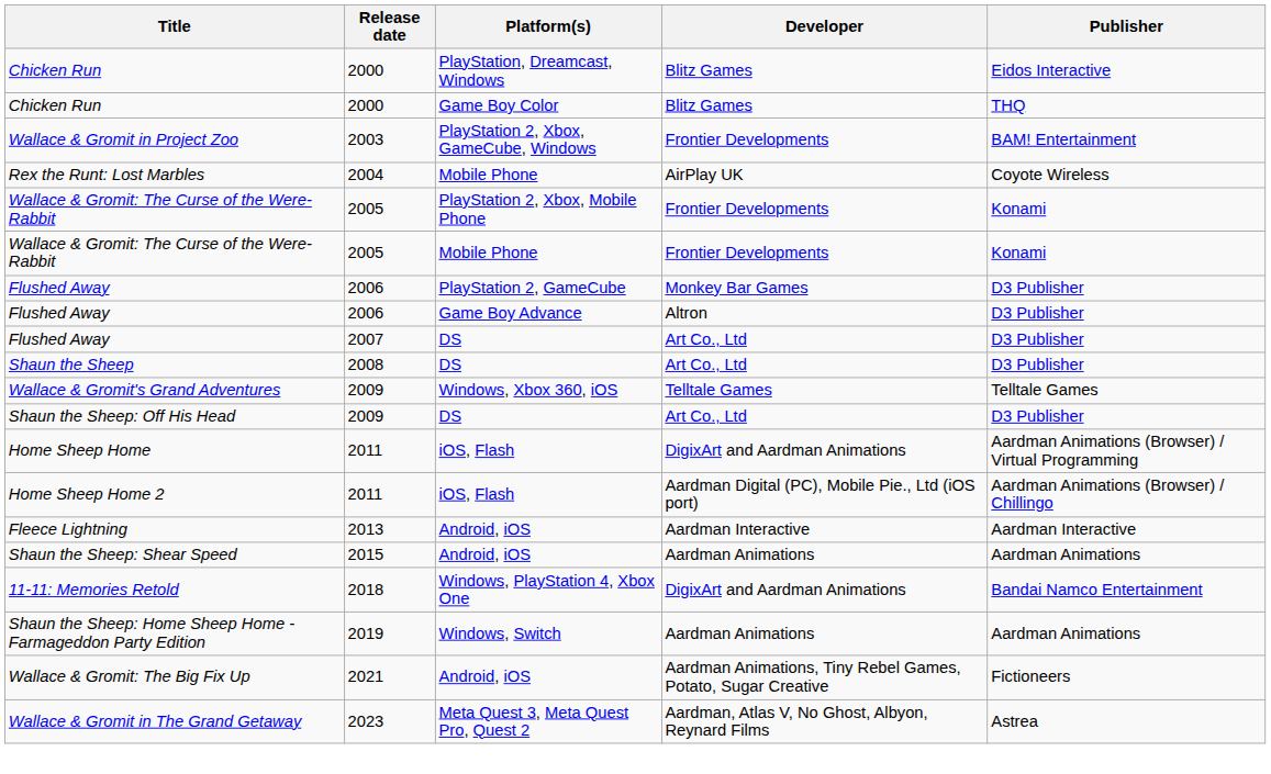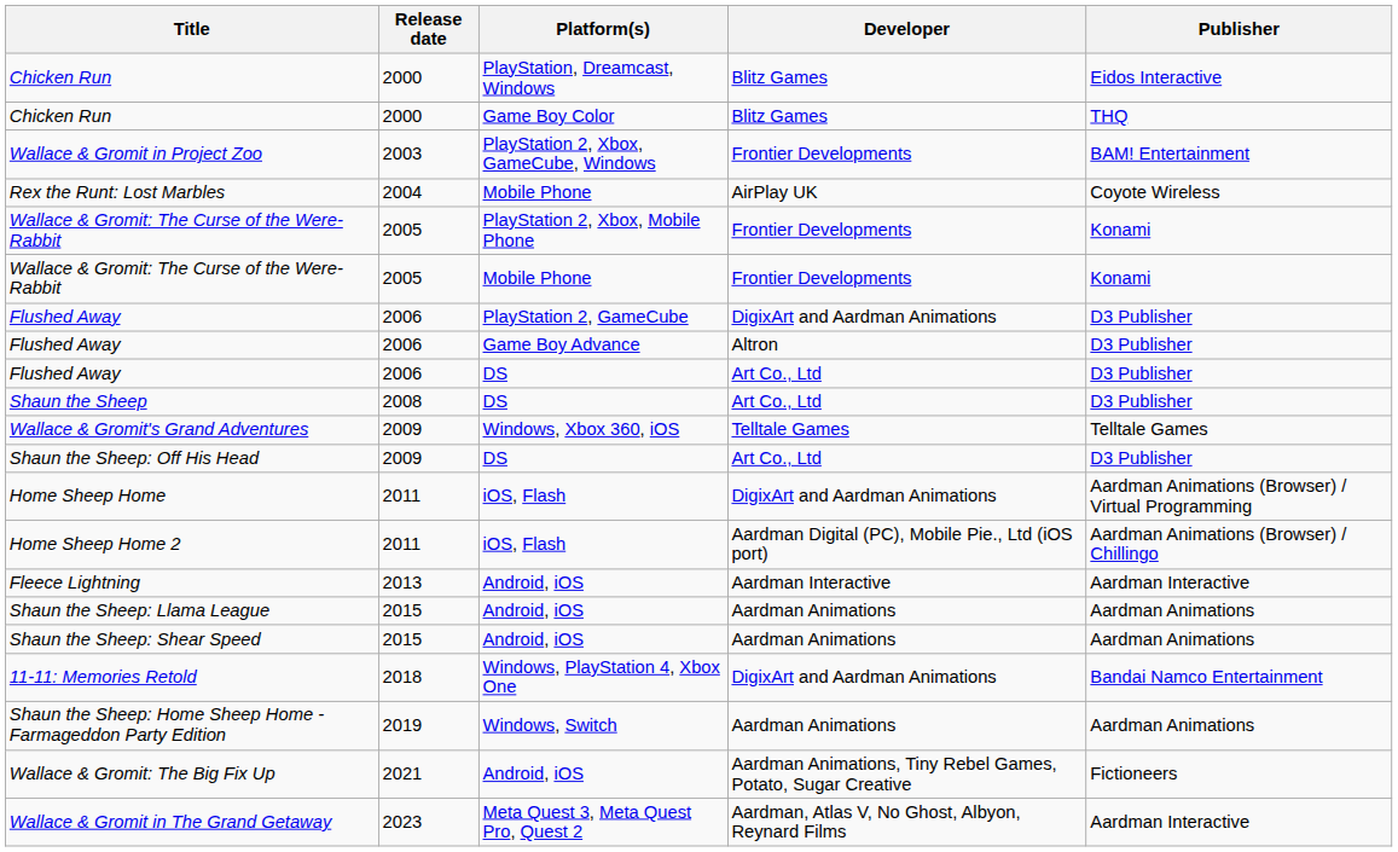 <table class="wikitable sortable">
 <tr>
 <th>Title</th>
 <th>Release date</th>
 <th>Platform(s)</th>
 <th>Developer</th>
 <th>Publisher</th>
 </tr>
 <tr>
 <td><em><a href='#'>Chicken Run</a></em></td>
 <td>2000</td>
 <td><a href='#'>PlayStation</a>, <a href='#'>Dreamcast</a>, <a href='#'>Windows</a></td>
 <td><a href='#'>Blitz Games</a></td>
 <td><a href='#'>Eidos Interactive</a></td>
 </tr>
 <tr>
 <td><em>Chicken Run</em></td>
 <td>2000</td>
 <td><a href='#'>Game Boy Color</a></td>
 <td><a href='#'>Blitz Games</a></td>
 <td><a href='#'>THQ</a></td>
 </tr>
 <tr>
 <td><em><a href='#'>Wallace & Gromit in Project Zoo</a></em></td>
 <td>2003</td>
 <td><a href='#'>PlayStation 2</a>, <a href='#'>Xbox</a>, <a href='#'>GameCube</a>, <a href='#'>Windows</a></td>
 <td><a href='#'>Frontier Developments</a></td>
 <td><a href='#'>BAM! Entertainment</a></td>
 </tr>
 <tr>
 <td><em>Rex the Runt: Lost Marbles</em></td>
 <td>2004</td>
 <td><a href='#'>Mobile Phone</a></td>
 <td>AirPlay UK</td>
 <td>Coyote Wireless</td>
 </tr>
 <tr>
 <td><em><a href='#'>Wallace & Gromit: The Curse of the Were-Rabbit</a></em></td>
 <td>2005</td>
 <td><a href='#'>PlayStation 2</a>, <a href='#'>Xbox</a>, <a href='#'>Mobile Phone</a></td>
 <td><a href='#'>Frontier Developments</a></td>
 <td><a href='#'>Konami</a></td>
 </tr>
 <tr>
 <td><em>Wallace & Gromit: The Curse of the Were-Rabbit</em></td>
 <td>2005</td>
 <td><a href='#'>Mobile Phone</a></td>
 <td><a href='#'>Frontier Developments</a></td>
 <td><a href='#'>Konami</a></td>
 </tr>
 <tr>
 <td><em><a href='#'>Flushed Away</a></em></td>
 <td>2006</td>
 <td><a href='#'>PlayStation 2</a>, <a href='#'>GameCube</a></td>
-<td><a href='#'>Monkey Bar Games</a></td>
+<td><a href='#'>DigixArt</a> and Aardman Animations</td>
 <td><a href='#'>D3 Publisher</a></td>
 </tr>
 <tr>
 <td><em>Flushed Away</em></td>
 <td>2006</td>
 <td><a href='#'>Game Boy Advance</a></td>
 <td>Altron</td>
 <td><a href='#'>D3 Publisher</a></td>
 </tr>
 <tr>
 <td><em>Flushed Away</em></td>
-<td>2007</td>
+<td>2006</td>
 <td><a href='#'>DS</a></td>
 <td><a href='#'>Art Co., Ltd</a></td>
 <td><a href='#'>D3 Publisher</a></td>
 </tr>
 <tr>
 <td><em><a href='#'>Shaun the Sheep</a></em></td>
 <td>2008</td>
 <td><a href='#'>DS</a></td>
 <td><a href='#'>Art Co., Ltd</a></td>
 <td><a href='#'>D3 Publisher</a></td>
 </tr>
 <tr>
 <td><em><a href='#'>Wallace & Gromit's Grand Adventures</a></em></td>
 <td>2009</td>
 <td><a href='#'>Windows</a>, <a href='#'>Xbox 360</a>, <a href='#'>iOS</a></td>
 <td><a href='#'>Telltale Games</a></td>
 <td>Telltale Games</td>
 </tr>
 <tr>
 <td><em>Shaun the Sheep: Off His Head</em></td>
 <td>2009</td>
 <td><a href='#'>DS</a></td>
 <td><a href='#'>Art Co., Ltd</a></td>
 <td><a href='#'>D3 Publisher</a></td>
 </tr>
 <tr>
 <td><em>Home Sheep Home</em></td>
 <td>2011</td>
 <td><a href='#'>iOS</a>, <a href='#'>Flash</a></td>
 <td><a href='#'>DigixArt</a> and Aardman Animations</td>
 <td>Aardman Animations (Browser) / Virtual Programming</td>
 </tr>
 <tr>
 <td><em>Home Sheep Home 2</em></td>
 <td>2011</td>
 <td><a href='#'>iOS</a>, <a href='#'>Flash</a></td>
 <td>Aardman Digital (PC), Mobile Pie., Ltd (iOS port)</td>
 <td>Aardman Animations (Browser) / <a href='#'>Chillingo</a></td>
 </tr>
 <tr>
 <td><em>Fleece Lightning</em></td>
 <td>2013</td>
 <td><a href='#'>Android</a>, <a href='#'>iOS</a></td>
 <td>Aardman Interactive</td>
 <td>Aardman Interactive</td>
 </tr>
 <tr>
+<td><em>Shaun the Sheep: Llama League</em></td>
+<td>2015</td>
+<td><a href='#'>Android</a>, <a href='#'>iOS</a></td>
+<td>Aardman Animations</td>
+<td>Aardman Animations</td>
+</tr>
+<tr>
 <td><em>Shaun the Sheep: Shear Speed</em></td>
 <td>2015</td>
 <td><a href='#'>Android</a>, <a href='#'>iOS</a></td>
 <td>Aardman Animations</td>
 <td>Aardman Animations</td>
 </tr>
 <tr>
 <td><em><a href='#'>11-11: Memories Retold</a></em></td>
 <td>2018</td>
 <td><a href='#'>Windows</a>, <a href='#'>PlayStation 4</a>, <a href='#'>Xbox One</a></td>
 <td><a href='#'>DigixArt</a> and Aardman Animations</td>
 <td><a href='#'>Bandai Namco Entertainment</a></td>
 </tr>
 <tr>
 <td><em>Shaun the Sheep: Home Sheep Home - Farmageddon Party Edition</em></td>
 <td>2019</td>
 <td><a href='#'>Windows</a>, <a href='#'>Switch</a></td>
 <td>Aardman Animations</td>
 <td>Aardman Animations</td>
 </tr>
 <tr>
 <td><em>Wallace & Gromit: The Big Fix Up</em></td>
 <td>2021</td>
 <td><a href='#'>Android</a>, <a href='#'>iOS</a></td>
 <td>Aardman Animations, Tiny Rebel Games, Potato, Sugar Creative</td>
 <td>Fictioneers</td>
 </tr>
 <tr>
 <td><em><a href='#'>Wallace & Gromit in The Grand Getaway</a></em></td>
 <td>2023</td>
 <td><a href='#'>Meta Quest 3</a>, <a href='#'>Meta Quest Pro</a>, <a href='#'>Quest 2</a></td>
 <td>Aardman, Atlas V, No Ghost, Albyon, Reynard Films</td>
-<td>Astrea</td>
+<td>Aardman Interactive</td>
 </tr>
 </table>
